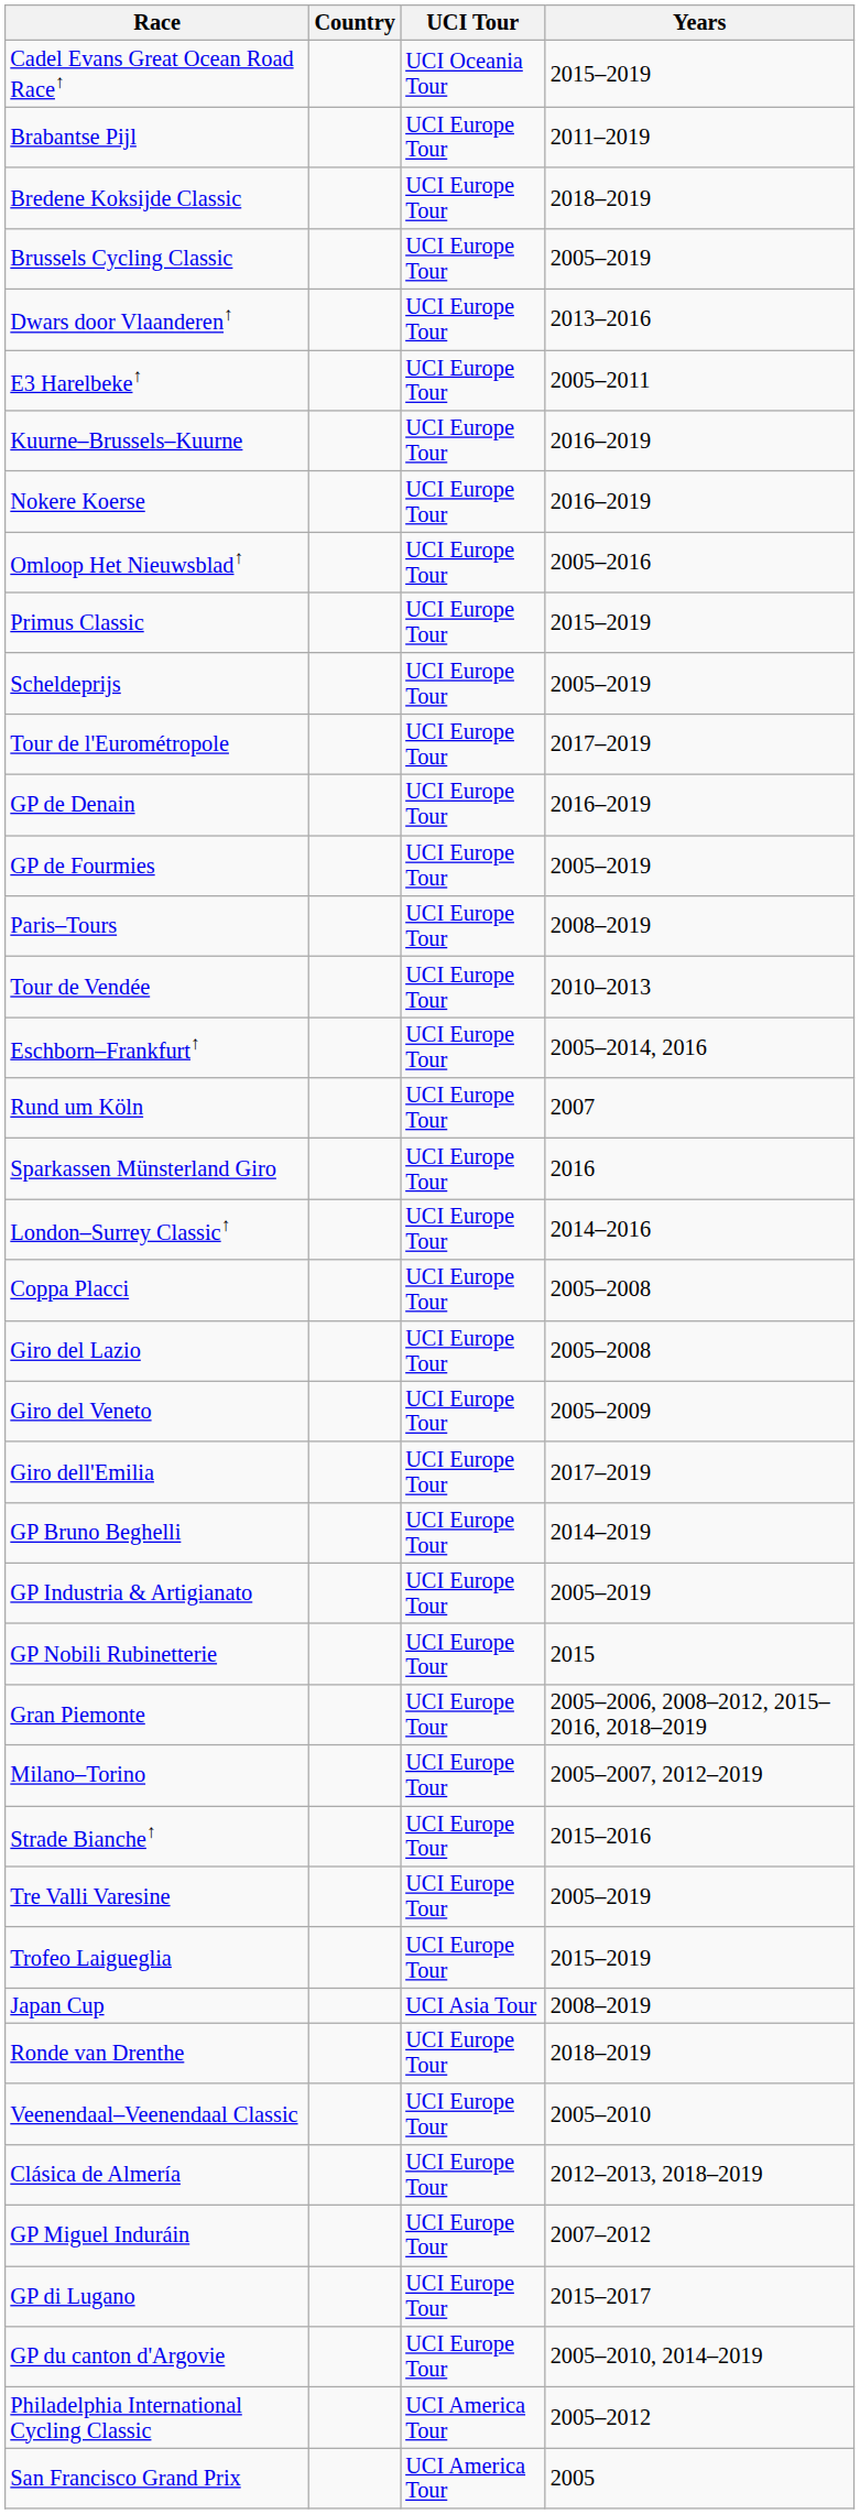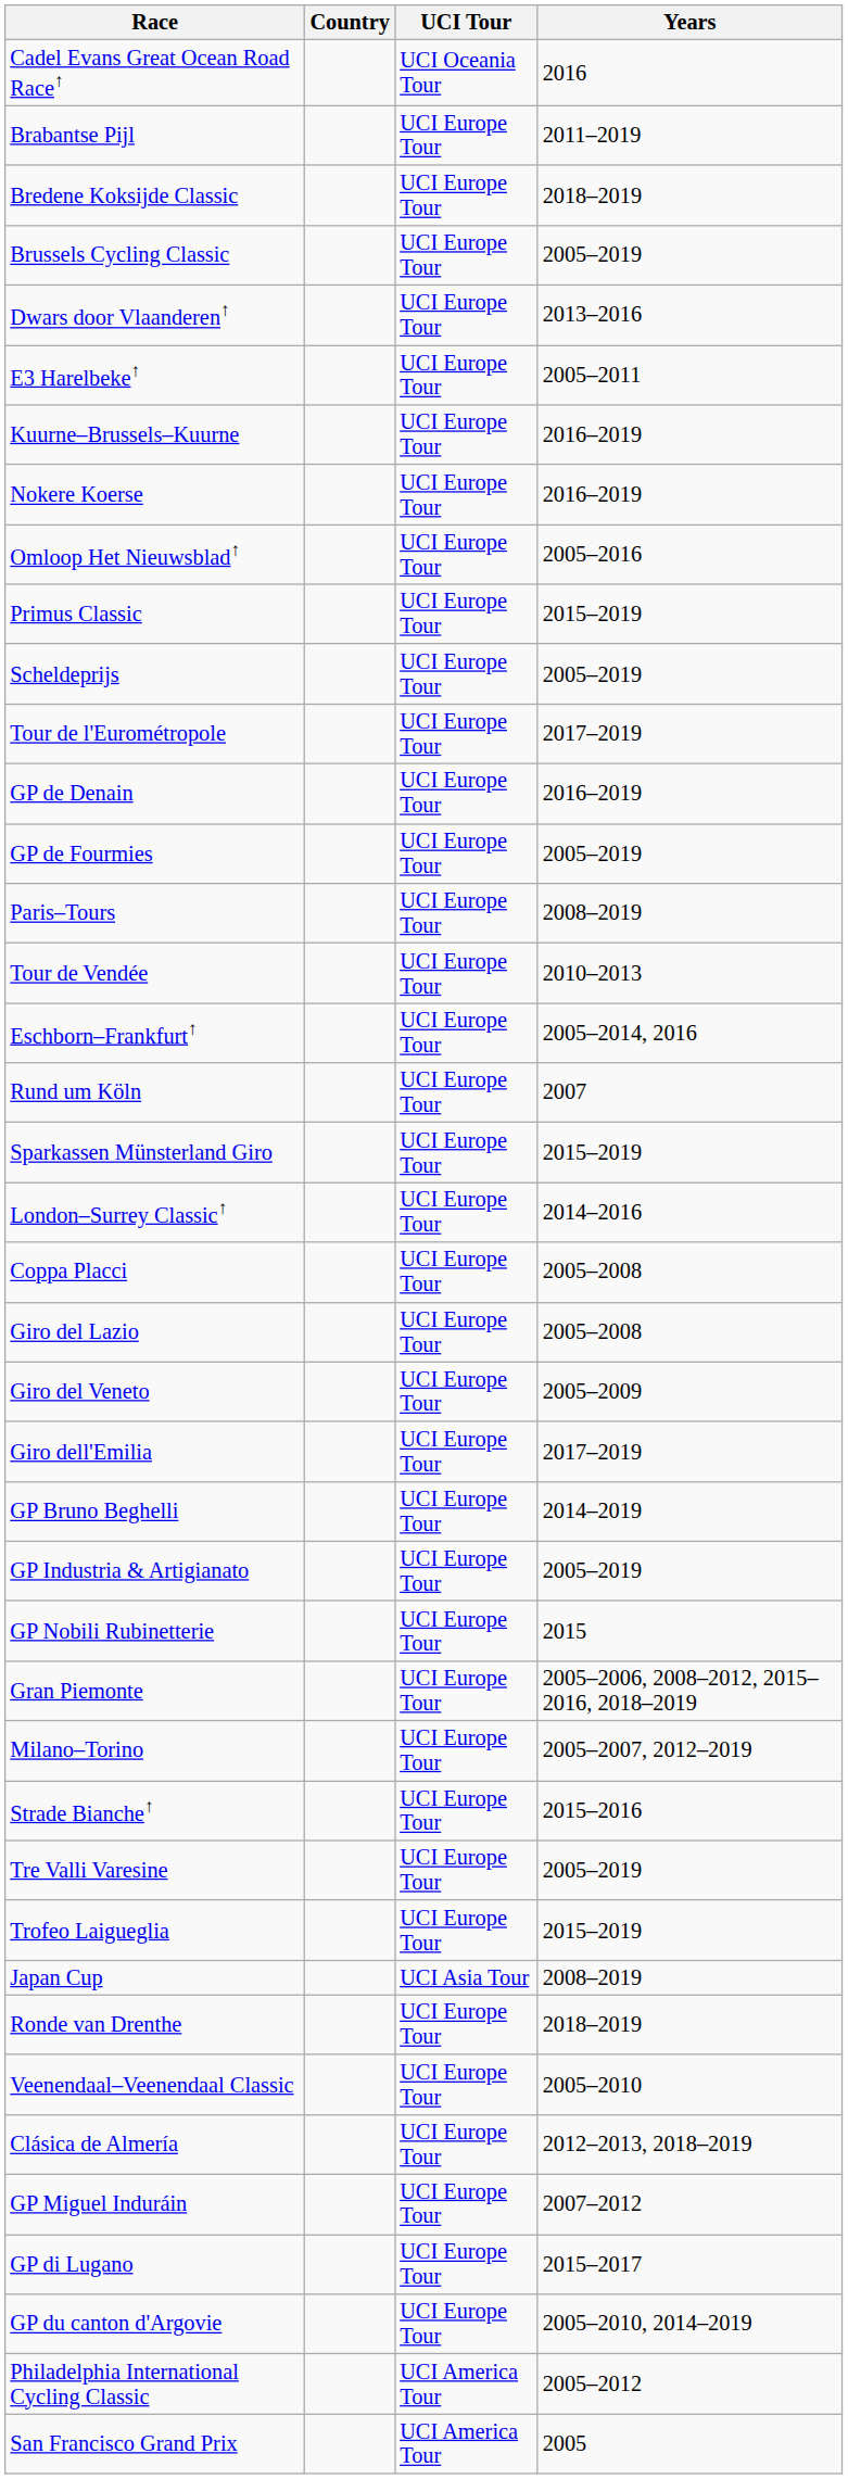 <table class="wikitable sortable">
 <tr>
 <th>Race</th>
 <th>Country</th>
 <th>UCI Tour</th>
 <th>Years</th>
 </tr>
 <tr>
 <td><a href='#'>Cadel Evans Great Ocean Road Race</a><sup>↑</sup></td>
 <td></td>
 <td><a href='#'>UCI Oceania Tour</a></td>
-<td>2015–2019</td>
+<td>2016</td>
 </tr>
 <tr>
 <td><a href='#'>Brabantse Pijl</a></td>
 <td></td>
 <td><a href='#'>UCI Europe Tour</a></td>
 <td>2011–2019</td>
 </tr>
 <tr>
 <td><a href='#'>Bredene Koksijde Classic</a></td>
 <td></td>
 <td><a href='#'>UCI Europe Tour</a></td>
 <td>2018–2019</td>
 </tr>
 <tr>
 <td><a href='#'>Brussels Cycling Classic</a></td>
 <td></td>
 <td><a href='#'>UCI Europe Tour</a></td>
 <td>2005–2019</td>
 </tr>
 <tr>
 <td><a href='#'>Dwars door Vlaanderen</a><sup>↑</sup></td>
 <td></td>
 <td><a href='#'>UCI Europe Tour</a></td>
 <td>2013–2016</td>
 </tr>
 <tr>
 <td><a href='#'>E3 Harelbeke</a><sup>↑</sup></td>
 <td></td>
 <td><a href='#'>UCI Europe Tour</a></td>
 <td>2005–2011</td>
 </tr>
 <tr>
 <td><a href='#'>Kuurne–Brussels–Kuurne</a></td>
 <td></td>
 <td><a href='#'>UCI Europe Tour</a></td>
 <td>2016–2019</td>
 </tr>
 <tr>
 <td><a href='#'>Nokere Koerse</a></td>
 <td></td>
 <td><a href='#'>UCI Europe Tour</a></td>
 <td>2016–2019</td>
 </tr>
 <tr>
 <td><a href='#'>Omloop Het Nieuwsblad</a><sup>↑</sup></td>
 <td></td>
 <td><a href='#'>UCI Europe Tour</a></td>
 <td>2005–2016</td>
 </tr>
 <tr>
 <td><a href='#'>Primus Classic</a></td>
 <td></td>
 <td><a href='#'>UCI Europe Tour</a></td>
 <td>2015–2019</td>
 </tr>
 <tr>
 <td><a href='#'>Scheldeprijs</a></td>
 <td></td>
 <td><a href='#'>UCI Europe Tour</a></td>
 <td>2005–2019</td>
 </tr>
 <tr>
 <td><a href='#'>Tour de l'Eurométropole</a></td>
 <td></td>
 <td><a href='#'>UCI Europe Tour</a></td>
 <td>2017–2019</td>
 </tr>
 <tr>
 <td><a href='#'>GP de Denain</a></td>
 <td></td>
 <td><a href='#'>UCI Europe Tour</a></td>
 <td>2016–2019</td>
 </tr>
 <tr>
 <td><a href='#'>GP de Fourmies</a></td>
 <td></td>
 <td><a href='#'>UCI Europe Tour</a></td>
 <td>2005–2019</td>
 </tr>
 <tr>
 <td><a href='#'>Paris–Tours</a></td>
 <td></td>
 <td><a href='#'>UCI Europe Tour</a></td>
 <td>2008–2019</td>
 </tr>
 <tr>
 <td><a href='#'>Tour de Vendée</a></td>
 <td></td>
 <td><a href='#'>UCI Europe Tour</a></td>
 <td>2010–2013</td>
 </tr>
 <tr>
 <td><a href='#'>Eschborn–Frankfurt</a><sup>↑</sup></td>
 <td></td>
 <td><a href='#'>UCI Europe Tour</a></td>
 <td>2005–2014, 2016</td>
 </tr>
 <tr>
 <td><a href='#'>Rund um Köln</a></td>
 <td></td>
 <td><a href='#'>UCI Europe Tour</a></td>
 <td>2007</td>
 </tr>
 <tr>
 <td><a href='#'>Sparkassen Münsterland Giro</a></td>
 <td></td>
 <td><a href='#'>UCI Europe Tour</a></td>
-<td>2016</td>
+<td>2015–2019</td>
 </tr>
 <tr>
 <td><a href='#'>London–Surrey Classic</a><sup>↑</sup></td>
 <td></td>
 <td><a href='#'>UCI Europe Tour</a></td>
 <td>2014–2016</td>
 </tr>
 <tr>
 <td><a href='#'>Coppa Placci</a></td>
 <td></td>
 <td><a href='#'>UCI Europe Tour</a></td>
 <td>2005–2008</td>
 </tr>
 <tr>
 <td><a href='#'>Giro del Lazio</a></td>
 <td></td>
 <td><a href='#'>UCI Europe Tour</a></td>
 <td>2005–2008</td>
 </tr>
 <tr>
 <td><a href='#'>Giro del Veneto</a></td>
 <td></td>
 <td><a href='#'>UCI Europe Tour</a></td>
 <td>2005–2009</td>
 </tr>
 <tr>
 <td><a href='#'>Giro dell'Emilia</a></td>
 <td></td>
 <td><a href='#'>UCI Europe Tour</a></td>
 <td>2017–2019</td>
 </tr>
 <tr>
 <td><a href='#'>GP Bruno Beghelli</a></td>
 <td></td>
 <td><a href='#'>UCI Europe Tour</a></td>
 <td>2014–2019</td>
 </tr>
 <tr>
 <td><a href='#'>GP Industria & Artigianato</a></td>
 <td></td>
 <td><a href='#'>UCI Europe Tour</a></td>
 <td>2005–2019</td>
 </tr>
 <tr>
 <td><a href='#'>GP Nobili Rubinetterie</a></td>
 <td></td>
 <td><a href='#'>UCI Europe Tour</a></td>
 <td>2015</td>
 </tr>
 <tr>
 <td><a href='#'>Gran Piemonte</a></td>
 <td></td>
 <td><a href='#'>UCI Europe Tour</a></td>
 <td>2005–2006, 2008–2012, 2015–2016, 2018–2019</td>
 </tr>
 <tr>
 <td><a href='#'>Milano–Torino</a></td>
 <td></td>
 <td><a href='#'>UCI Europe Tour</a></td>
 <td>2005–2007, 2012–2019</td>
 </tr>
 <tr>
 <td><a href='#'>Strade Bianche</a><sup>↑</sup></td>
 <td></td>
 <td><a href='#'>UCI Europe Tour</a></td>
 <td>2015–2016</td>
 </tr>
 <tr>
 <td><a href='#'>Tre Valli Varesine</a></td>
 <td></td>
 <td><a href='#'>UCI Europe Tour</a></td>
 <td>2005–2019</td>
 </tr>
 <tr>
 <td><a href='#'>Trofeo Laigueglia</a></td>
 <td></td>
 <td><a href='#'>UCI Europe Tour</a></td>
 <td>2015–2019</td>
 </tr>
 <tr>
 <td><a href='#'>Japan Cup</a></td>
 <td></td>
 <td><a href='#'>UCI Asia Tour</a></td>
 <td>2008–2019</td>
 </tr>
 <tr>
 <td><a href='#'>Ronde van Drenthe</a></td>
 <td></td>
 <td><a href='#'>UCI Europe Tour</a></td>
 <td>2018–2019</td>
 </tr>
 <tr>
 <td><a href='#'>Veenendaal–Veenendaal Classic</a></td>
 <td></td>
 <td><a href='#'>UCI Europe Tour</a></td>
 <td>2005–2010</td>
 </tr>
 <tr>
 <td><a href='#'>Clásica de Almería</a></td>
 <td></td>
 <td><a href='#'>UCI Europe Tour</a></td>
 <td>2012–2013, 2018–2019</td>
 </tr>
 <tr>
 <td><a href='#'>GP Miguel Induráin</a></td>
 <td></td>
 <td><a href='#'>UCI Europe Tour</a></td>
 <td>2007–2012</td>
 </tr>
 <tr>
 <td><a href='#'>GP di Lugano</a></td>
 <td></td>
 <td><a href='#'>UCI Europe Tour</a></td>
 <td>2015–2017</td>
 </tr>
 <tr>
 <td><a href='#'>GP du canton d'Argovie</a></td>
 <td></td>
 <td><a href='#'>UCI Europe Tour</a></td>
 <td>2005–2010, 2014–2019</td>
 </tr>
 <tr>
 <td><a href='#'>Philadelphia International Cycling Classic</a></td>
 <td></td>
 <td><a href='#'>UCI America Tour</a></td>
 <td>2005–2012</td>
 </tr>
 <tr>
 <td><a href='#'>San Francisco Grand Prix</a></td>
 <td></td>
 <td><a href='#'>UCI America Tour</a></td>
 <td>2005</td>
 </tr>
 </table>
